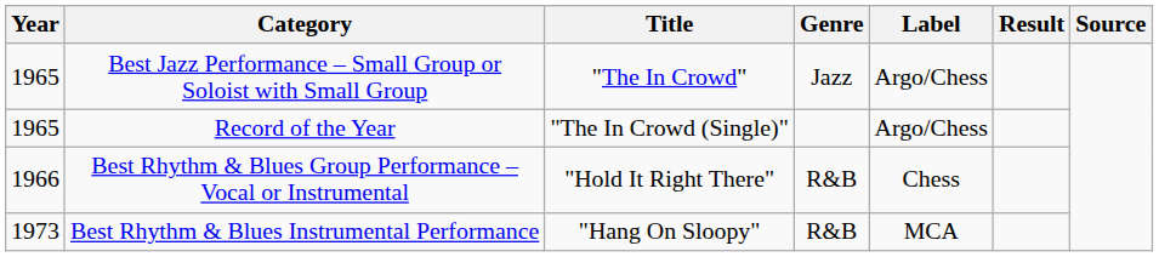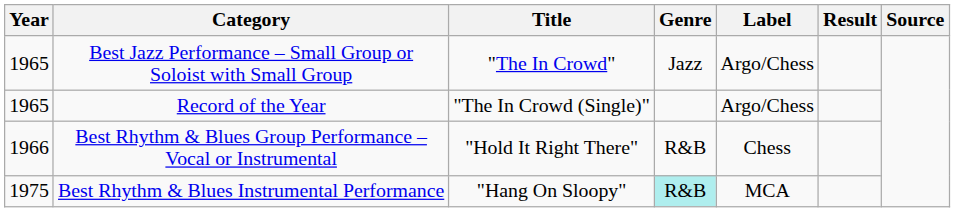 <table class=wikitable>
 <tr>
 <th>Year</th>
 <th>Category</th>
 <th>Title</th>
 <th>Genre</th>
 <th>Label</th>
 <th>Result</th>
 <th>Source</th>
 </tr>
 <tr align=center>
 <td>1965</td>
 <td><a href='#'>Best Jazz Performance – Small Group or <br>Soloist with Small Group</a></td>
 <td>"<a href='#'>The In Crowd</a>"</td>
 <td>Jazz</td>
 <td>Argo/Chess</td>
 <td></td>
 <td rowspan=4></td>
 </tr>
 <tr align=center>
 <td>1965</td>
 <td><a href='#'>Record of the Year</a></td>
 <td>"The In Crowd (Single)"</td>
 <td></td>
 <td>Argo/Chess</td>
 <td></td>
 </tr>
 <tr align=center>
 <td>1966</td>
 <td><a href='#'>Best Rhythm & Blues Group Performance – <br>Vocal or Instrumental</a></td>
 <td>"Hold It Right There"</td>
 <td>R&B</td>
 <td>Chess</td>
 <td></td>
 </tr>
 <tr align=center>
-<td>1973</td>
+<td>1975</td>
 <td><a href='#'>Best Rhythm & Blues Instrumental Performance</a></td>
 <td>"Hang On Sloopy"</td>
-<td>R&B</td>
+<td style="background: paleturquoise;">R&B</td>
 <td>MCA</td>
 <td></td>
 </tr>
 </table>
